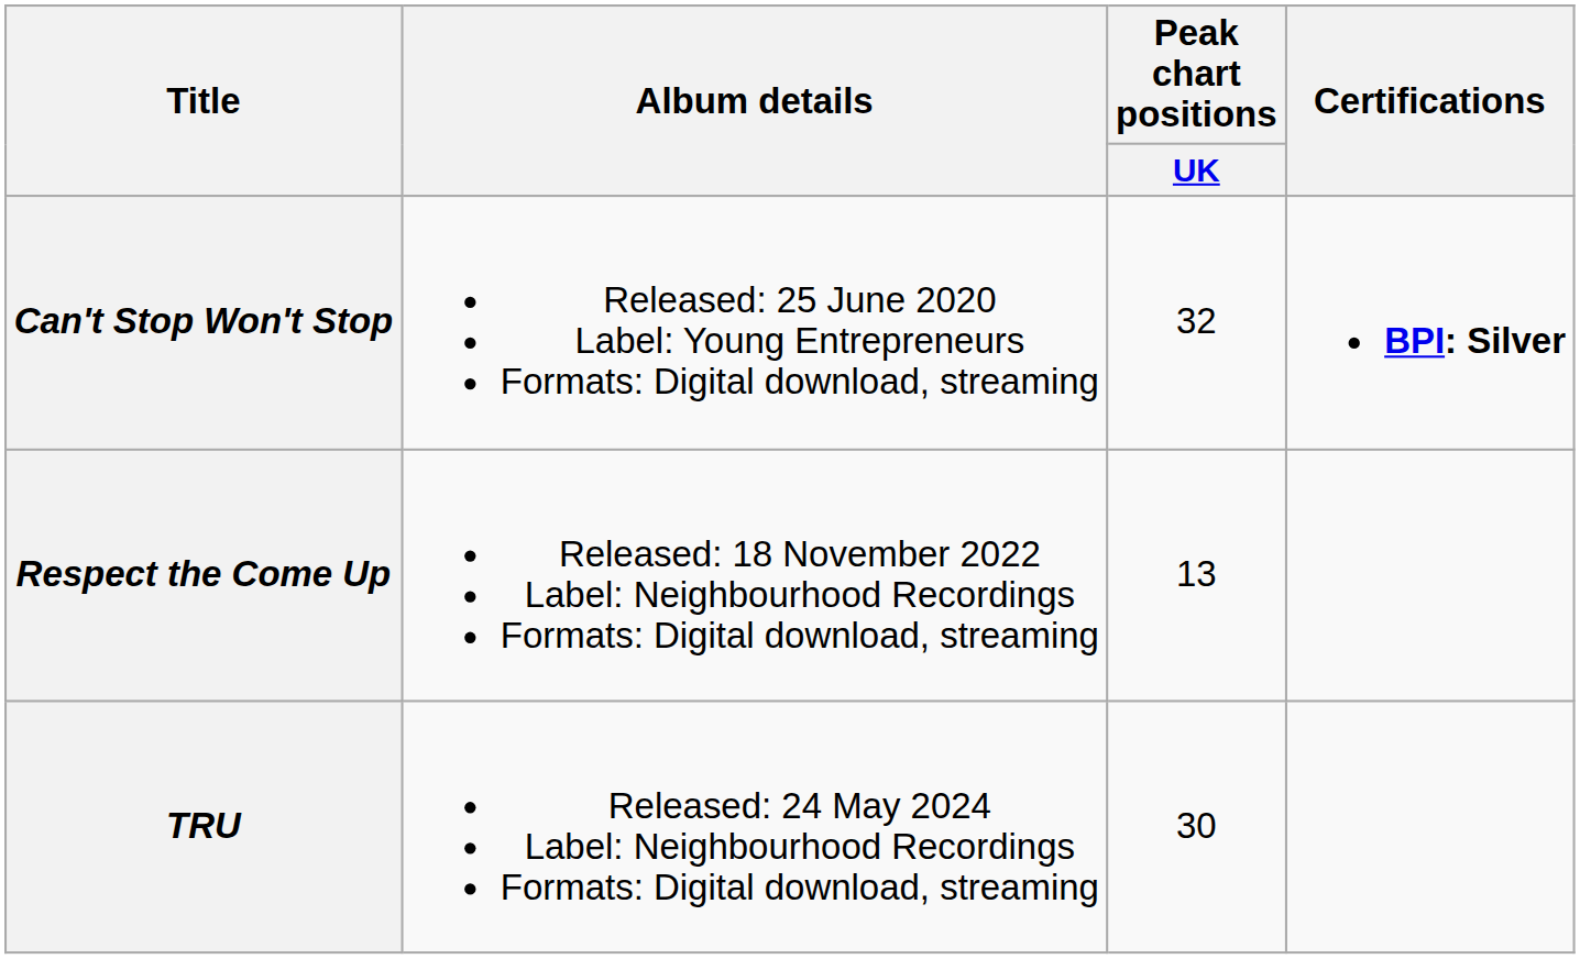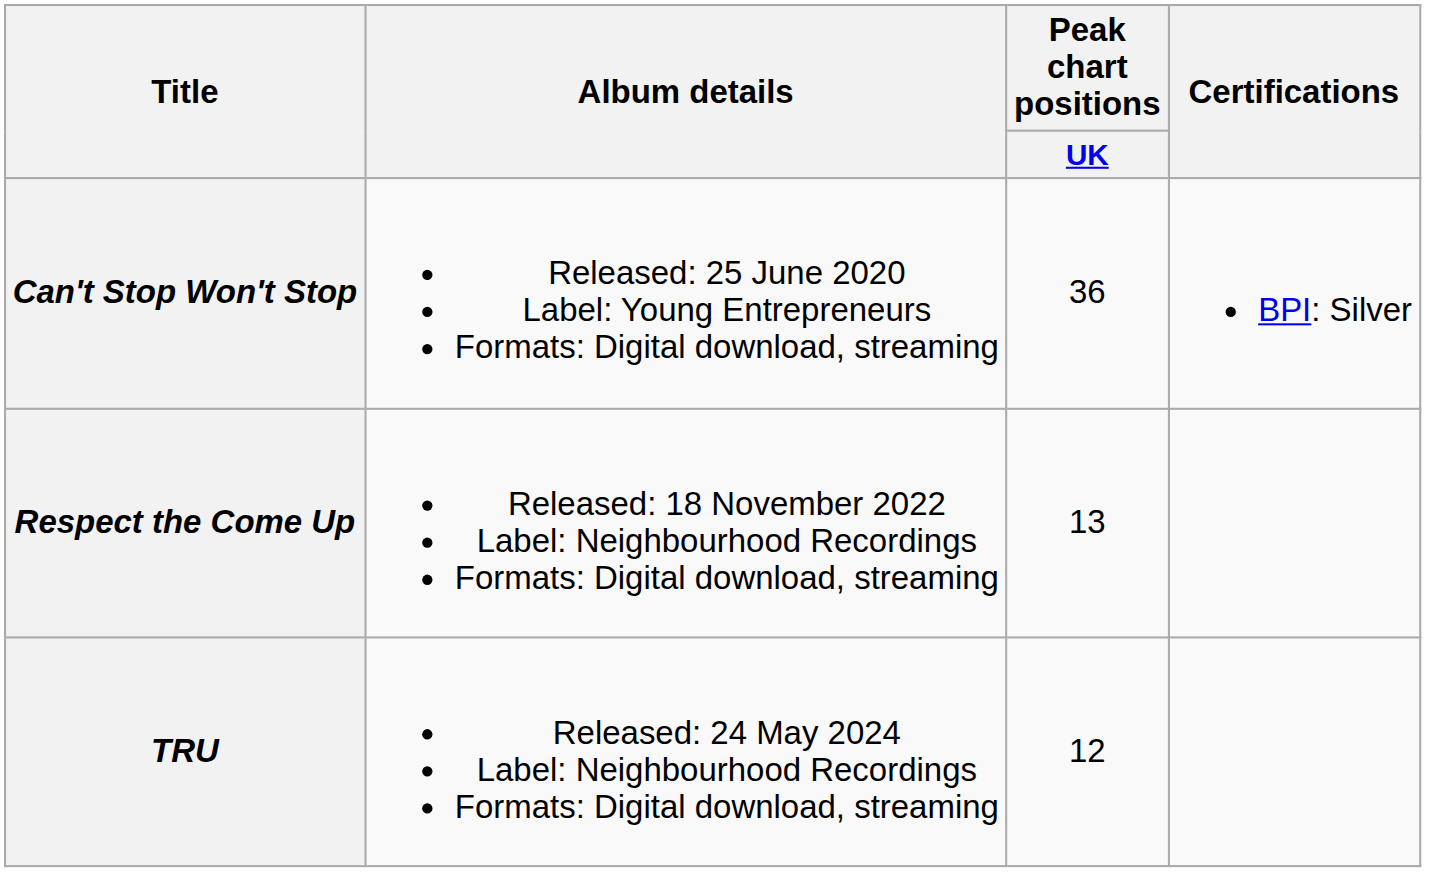 <table class="wikitable plainrowheaders" style="text-align:center">
 <tr>
 <th scope="col" rowspan="2">Title</th>
 <th scope="col" rowspan="2">Album details</th>
 <th scope="col" colspan="1">Peak chart positions</th>
 <th scope="col" rowspan="2">Certifications</th>
 </tr>
 <tr>
 <th scope="col" style="width:3em;font-size:90%"><a href='#'>UK</a><br></th>
 </tr>
 <tr>
 <th scope="row"><em>Can't Stop Won't Stop</em></th>
 <td><br><ul><li>Released: 25 June 2020</li><li>Label: Young Entrepreneurs</li><li>Formats: Digital download, streaming</li></ul></td>
-<td>32</td>
-<td><strong><br><ul><li><a href='#'>BPI</a>: Silver</li></ul></strong></td>
+<td>36</td>
+<td><br><ul><li><a href='#'>BPI</a>: Silver</li></ul></td>
 </tr>
 <tr>
 <th scope="row"><em>Respect the Come Up</em></th>
 <td><br><ul><li>Released: 18 November 2022</li><li>Label: Neighbourhood Recordings</li><li>Formats: Digital download, streaming</li></ul></td>
 <td>13</td>
 <td></td>
 </tr>
 <tr>
 <th scope="row"><em>TRU</em></th>
 <td><br><ul><li>Released: 24 May 2024</li><li>Label: Neighbourhood Recordings</li><li>Formats: Digital download, streaming</li></ul></td>
-<td>30</td>
+<td>12</td>
 <td></td>
 </tr>
 </table>
